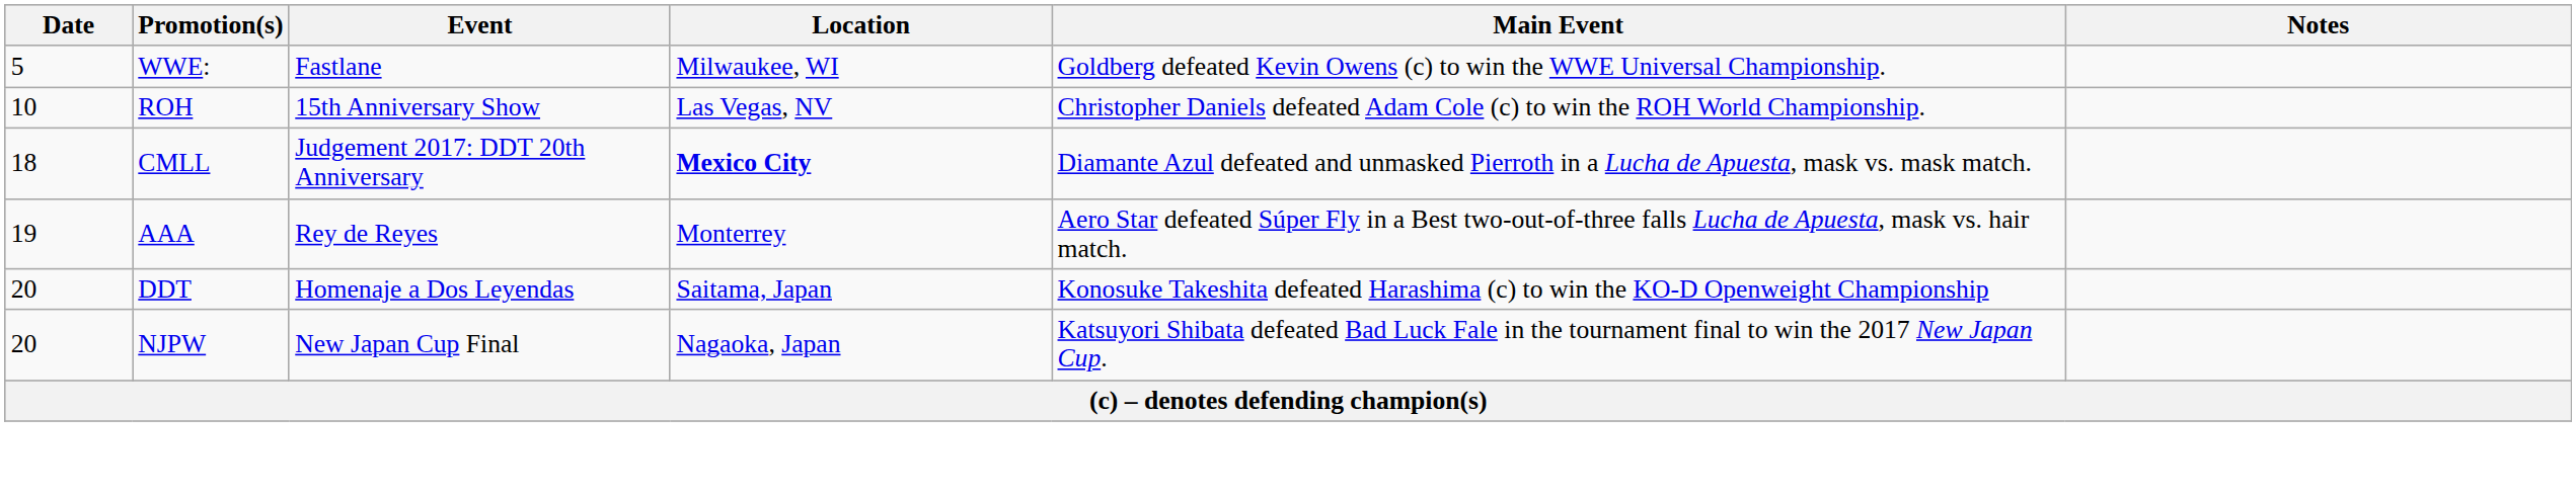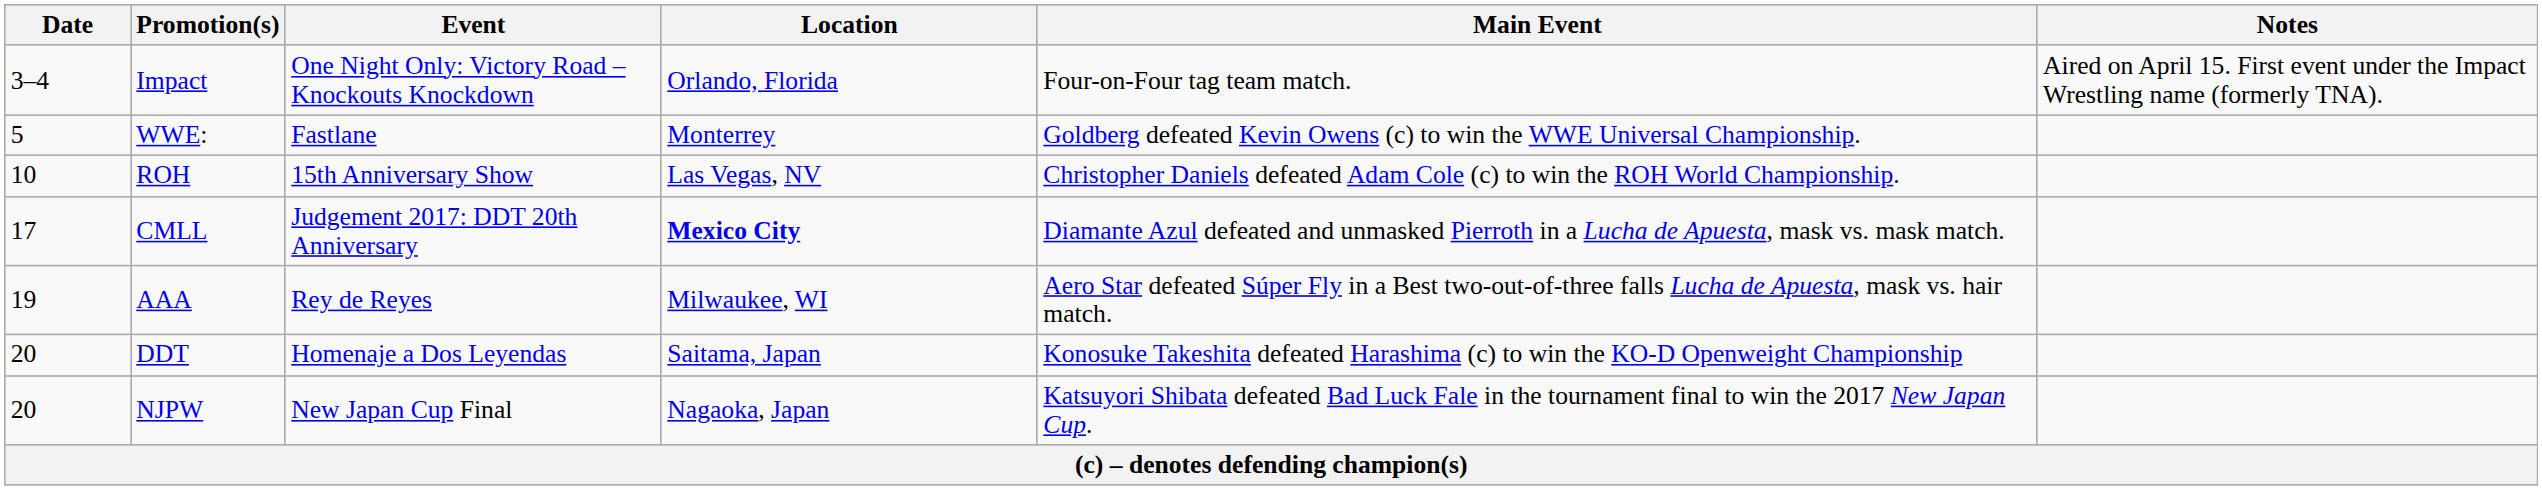 <table class="wikitable" style="width:100%;">
 <tr>
 <th width=5%>Date</th>
 <th width=5%>Promotion(s)</th>
 <th width=15%>Event</th>
 <th width=15%>Location</th>
 <th width=40%>Main Event</th>
 <th width=20%>Notes</th>
 </tr>
 <tr>
+<td>3–4</td>
+<td><a href='#'>Impact</a></td>
+<td><a href='#'>One Night Only: Victory Road – Knockouts Knockdown</a></td>
+<td><a href='#'>Orlando, Florida</a></td>
+<td>Four-on-Four tag team match.</td>
+<td>Aired on April 15. First event under the Impact Wrestling name (formerly TNA).</td>
+</tr>
+<tr>
 <td>5</td>
 <td><a href='#'>WWE</a>:<br></td>
 <td><a href='#'>Fastlane</a></td>
-<td><a href='#'>Milwaukee</a>, <a href='#'>WI</a></td>
+<td><a href='#'>Monterrey</a></td>
 <td><a href='#'>Goldberg</a> defeated <a href='#'>Kevin Owens</a> (c) to win the <a href='#'>WWE Universal Championship</a>.</td>
 <td></td>
 </tr>
 <tr>
 <td>10</td>
 <td><a href='#'>ROH</a></td>
 <td><a href='#'>15th Anniversary Show</a></td>
 <td><a href='#'>Las Vegas</a>, <a href='#'>NV</a></td>
 <td><a href='#'>Christopher Daniels</a> defeated <a href='#'>Adam Cole</a> (c) to win the <a href='#'>ROH World Championship</a>.</td>
 <td></td>
 </tr>
 <tr>
-<td>18</td>
+<td>17</td>
 <td><a href='#'>CMLL</a></td>
 <td><a href='#'>Judgement 2017: DDT 20th Anniversary</a></td>
 <td><strong><a href='#'>Mexico City</a></strong></td>
 <td><a href='#'>Diamante Azul</a> defeated and unmasked <a href='#'>Pierroth</a> in a <em><a href='#'>Lucha de Apuesta</a></em>, mask vs. mask match.</td>
 <td></td>
 </tr>
 <tr>
 <td>19</td>
 <td><a href='#'>AAA</a></td>
 <td><a href='#'>Rey de Reyes</a></td>
-<td><a href='#'>Monterrey</a></td>
+<td><a href='#'>Milwaukee</a>, <a href='#'>WI</a></td>
 <td><a href='#'>Aero Star</a> defeated <a href='#'>Súper Fly</a> in a Best two-out-of-three falls <em><a href='#'>Lucha de Apuesta</a></em>, mask vs. hair match.</td>
 <td></td>
 </tr>
 <tr>
 <td>20</td>
 <td><a href='#'>DDT</a></td>
 <td><a href='#'>Homenaje a Dos Leyendas</a></td>
 <td><a href='#'>Saitama, Japan</a></td>
 <td><a href='#'>Konosuke Takeshita</a> defeated <a href='#'>Harashima</a> (c) to win the <a href='#'>KO-D Openweight Championship</a></td>
 </tr>
 <tr>
 <td>20</td>
 <td><a href='#'>NJPW</a></td>
 <td><a href='#'>New Japan Cup</a> Final</td>
 <td><a href='#'>Nagaoka</a>, <a href='#'>Japan</a></td>
 <td><a href='#'>Katsuyori Shibata</a> defeated <a href='#'>Bad Luck Fale</a> in the tournament final to win the 2017 <em><a href='#'>New Japan Cup</a></em>.</td>
 <td></td>
 </tr>
 <tr>
 <th colspan="6">(c) – denotes defending champion(s)</th>
 </tr>
 </table>
